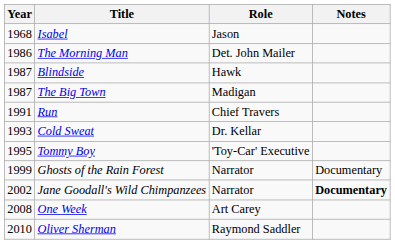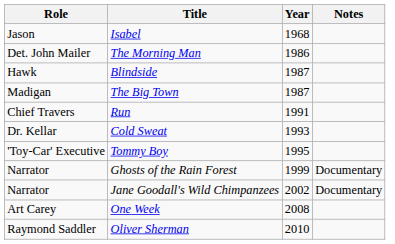 <table class="wikitable sortable">
 <tr>
+<th>Role</th>
+<th>Title</th>
 <th>Year</th>
-<th>Title</th>
-<th>Role</th>
 <th>Notes</th>
 </tr>
 <tr>
+<td>Jason</td>
+<td><a href='#'><em>Isabel</em></a></td>
 <td>1968</td>
-<td><a href='#'><em>Isabel</em></a></td>
-<td>Jason</td>
 <td></td>
 </tr>
 <tr>
+<td>Det. John Mailer</td>
+<td><em><a href='#'>The Morning Man</a></em></td>
 <td>1986</td>
-<td><em><a href='#'>The Morning Man</a></em></td>
-<td>Det. John Mailer</td>
 <td></td>
 </tr>
 <tr>
+<td>Hawk</td>
+<td><a href='#'><em>Blindside</em></a></td>
 <td>1987</td>
-<td><a href='#'><em>Blindside</em></a></td>
-<td>Hawk</td>
 <td></td>
 </tr>
 <tr>
+<td>Madigan</td>
+<td><a href='#'><em>The Big Town</em></a></td>
 <td>1987</td>
-<td><a href='#'><em>The Big Town</em></a></td>
-<td>Madigan</td>
 <td></td>
 </tr>
 <tr>
+<td>Chief Travers</td>
+<td><a href='#'><em>Run</em></a></td>
 <td>1991</td>
-<td><a href='#'><em>Run</em></a></td>
-<td>Chief Travers</td>
 <td></td>
 </tr>
 <tr>
+<td>Dr. Kellar</td>
+<td><a href='#'><em>Cold Sweat</em></a></td>
 <td>1993</td>
-<td><a href='#'><em>Cold Sweat</em></a></td>
-<td>Dr. Kellar</td>
 <td></td>
 </tr>
 <tr>
+<td>'Toy-Car' Executive</td>
+<td><em><a href='#'>Tommy Boy</a></em></td>
 <td>1995</td>
-<td><em><a href='#'>Tommy Boy</a></em></td>
-<td>'Toy-Car' Executive</td>
 <td></td>
 </tr>
 <tr>
+<td>Narrator</td>
+<td><em>Ghosts of the Rain Forest</em></td>
 <td>1999</td>
-<td><em>Ghosts of the Rain Forest</em></td>
-<td>Narrator</td>
 <td>Documentary</td>
 </tr>
 <tr>
+<td>Narrator</td>
+<td><em>Jane Goodall's Wild Chimpanzees</em></td>
 <td>2002</td>
-<td><em>Jane Goodall's Wild Chimpanzees</em></td>
-<td>Narrator</td>
-<td><strong>Documentary</strong></td>
+<td>Documentary</td>
 </tr>
 <tr>
+<td>Art Carey</td>
+<td><a href='#'><em>One Week</em></a></td>
 <td>2008</td>
-<td><a href='#'><em>One Week</em></a></td>
-<td>Art Carey</td>
 <td></td>
 </tr>
 <tr>
+<td>Raymond Saddler</td>
+<td><em><a href='#'>Oliver Sherman</a></em></td>
 <td>2010</td>
-<td><em><a href='#'>Oliver Sherman</a></em></td>
-<td>Raymond Saddler</td>
 <td></td>
 </tr>
 </table>
